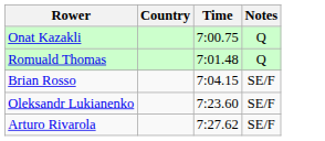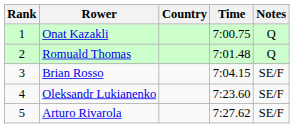 <table class="wikitable" style="text-align:center">
 <tr>
+<th>Rank</th>
 <th>Rower</th>
 <th>Country</th>
 <th>Time</th>
 <th>Notes</th>
 </tr>
 <tr bgcolor=ccffcc>
+<td>1</td>
 <td align="left"><a href='#'>Onat Kazakli</a></td>
 <td align="left"></td>
 <td>7:00.75</td>
 <td>Q</td>
 </tr>
 <tr bgcolor=ccffcc>
+<td>2</td>
 <td align="left"><a href='#'>Romuald Thomas</a></td>
 <td align="left"></td>
 <td>7:01.48</td>
 <td>Q</td>
 </tr>
 <tr>
+<td>3</td>
 <td align="left"><a href='#'>Brian Rosso</a></td>
 <td align="left"></td>
 <td>7:04.15</td>
 <td>SE/F</td>
 </tr>
 <tr>
+<td>4</td>
 <td align="left"><a href='#'>Oleksandr Lukianenko</a></td>
 <td align="left"></td>
 <td>7:23.60</td>
 <td>SE/F</td>
 </tr>
 <tr>
+<td>5</td>
 <td align="left"><a href='#'>Arturo Rivarola</a></td>
 <td align="left"></td>
 <td>7:27.62</td>
 <td>SE/F</td>
 </tr>
 </table>
